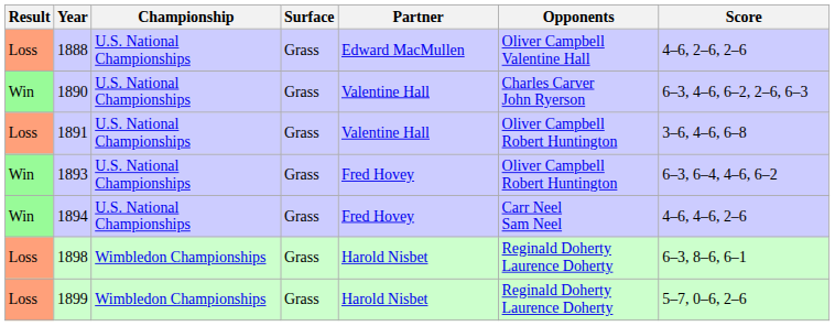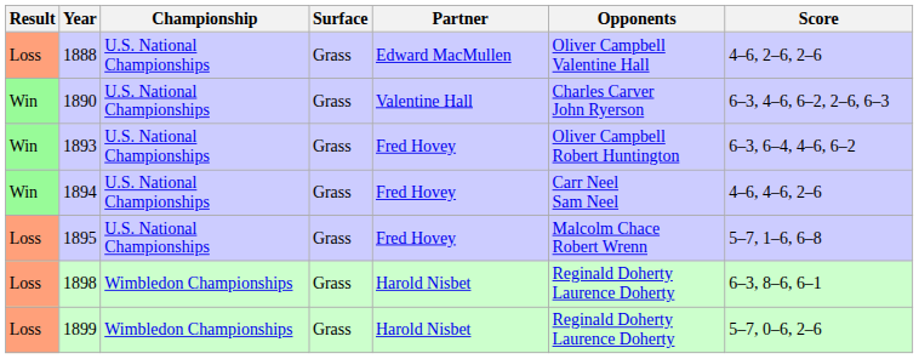 <table class="sortable wikitable">
 <tr>
 <th style="width:40px">Result</th>
 <th style="width:30px">Year</th>
 <th style="width:190px">Championship</th>
 <th style="width:50px">Surface</th>
 <th style="width:160px">Partner</th>
 <th style="width:160px">Opponents</th>
 <th style="width:170px" class="unsortable">Score</th>
 </tr>
 <tr style="background:#ccf;">
 <td style="background:#ffa07a;">Loss</td>
 <td>1888</td>
 <td><a href='#'>U.S. National Championships</a></td>
 <td>Grass</td>
 <td> <a href='#'>Edward MacMullen</a></td>
 <td> <a href='#'>Oliver Campbell</a> <br>  <a href='#'>Valentine Hall</a></td>
 <td>4–6, 2–6, 2–6</td>
 </tr>
 <tr style="background:#ccf;">
 <td style="background:#98fb98;">Win</td>
 <td>1890</td>
 <td><a href='#'>U.S. National Championships</a></td>
 <td>Grass</td>
 <td>  <a href='#'>Valentine Hall</a></td>
 <td> <a href='#'>Charles Carver</a> <br>  <a href='#'>John Ryerson</a></td>
 <td>6–3, 4–6, 6–2, 2–6, 6–3</td>
 </tr>
 <tr style="background:#ccf;">
-<td style="background:#ffa07a;">Loss</td>
-<td>1891</td>
-<td><a href='#'>U.S. National Championships</a></td>
-<td>Grass</td>
-<td> <a href='#'>Valentine Hall</a></td>
-<td> <a href='#'>Oliver Campbell</a> <br>  <a href='#'>Robert Huntington</a></td>
-<td>3–6, 4–6, 6–8</td>
-</tr>
-<tr style="background:#ccf;">
 <td style="background:#98fb98;">Win</td>
 <td>1893</td>
 <td><a href='#'>U.S. National Championships</a></td>
 <td>Grass</td>
 <td> <a href='#'>Fred Hovey</a></td>
 <td> <a href='#'>Oliver Campbell</a> <br>  <a href='#'>Robert Huntington</a></td>
 <td>6–3, 6–4, 4–6, 6–2</td>
 </tr>
 <tr style="background:#ccf;">
 <td style="background:#98fb98;">Win</td>
 <td>1894</td>
 <td><a href='#'>U.S. National Championships</a></td>
 <td>Grass</td>
 <td> <a href='#'>Fred Hovey</a></td>
 <td> <a href='#'>Carr Neel</a><br> <a href='#'>Sam Neel</a></td>
 <td>4–6, 4–6, 2–6</td>
+</tr>
+<tr style="background:#ccf;">
+<td style="background:#ffa07a;">Loss</td>
+<td>1895</td>
+<td><a href='#'>U.S. National Championships</a></td>
+<td>Grass</td>
+<td> <a href='#'>Fred Hovey</a></td>
+<td> <a href='#'>Malcolm Chace</a> <br>  <a href='#'>Robert Wrenn</a></td>
+<td>5–7, 1–6, 6–8</td>
 </tr>
 <tr style="background:#cfc;">
 <td style="background:#ffa07a;">Loss</td>
 <td>1898</td>
 <td><a href='#'>Wimbledon Championships</a></td>
 <td>Grass</td>
 <td> <a href='#'>Harold Nisbet</a></td>
 <td> <a href='#'>Reginald Doherty</a> <br>  <a href='#'>Laurence Doherty</a></td>
 <td>6–3, 8–6, 6–1</td>
 </tr>
 <tr style="background:#cfc;">
 <td style="background:#ffa07a;">Loss</td>
 <td>1899</td>
 <td><a href='#'>Wimbledon Championships</a></td>
 <td>Grass</td>
 <td> <a href='#'>Harold Nisbet</a></td>
 <td> <a href='#'>Reginald Doherty</a> <br>  <a href='#'>Laurence Doherty</a></td>
 <td>5–7, 0–6, 2–6</td>
 </tr>
 </table>
